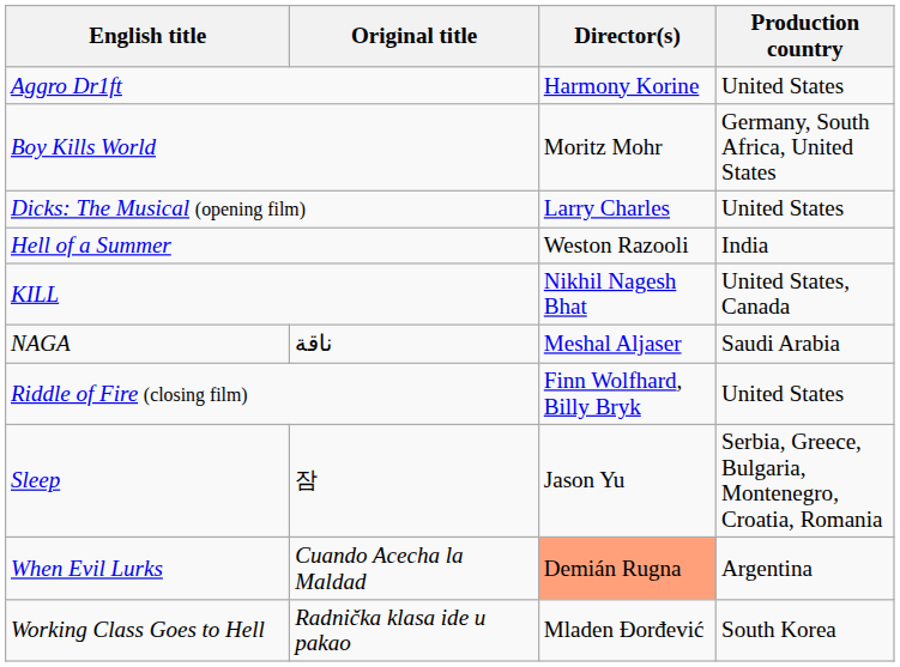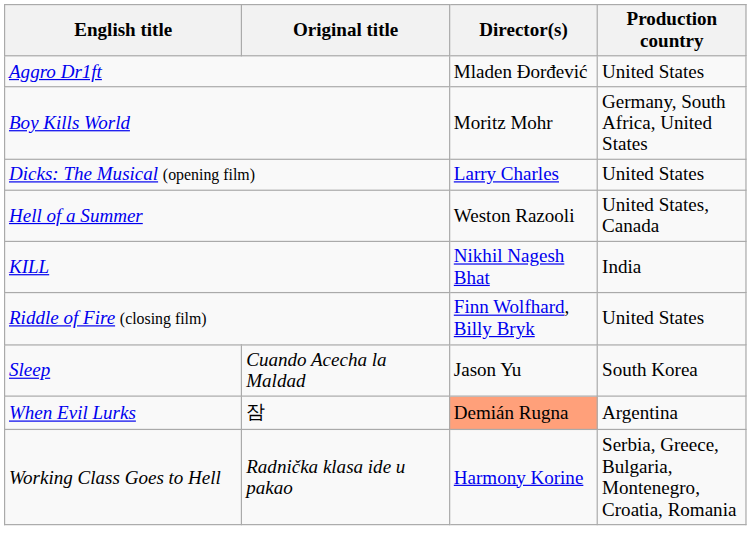 <table class="sortable wikitable" width="100%" cellpadding="5">
 <tr>
 <th scope="col" width="32%">English title</th>
 <th scope="col" width="28%">Original title</th>
 <th scope="col" width="20%">Director(s)</th>
 <th scope="col" width="20%">Production country</th>
 </tr>
 <tr>
 <td colspan=2><em><a href='#'>Aggro Dr1ft</a></em></td>
-<td><a href='#'>Harmony Korine</a></td>
+<td>Mladen Đorđević</td>
 <td>United States</td>
 </tr>
 <tr>
 <td colspan=2><em><a href='#'>Boy Kills World</a></em></td>
 <td>Moritz Mohr</td>
 <td>Germany, South Africa, United States</td>
 </tr>
 <tr>
 <td colspan=2><em><a href='#'>Dicks: The Musical</a></em> <small>(opening film)</small></td>
 <td><a href='#'>Larry Charles</a></td>
 <td>United States</td>
 </tr>
 <tr>
 <td colspan=2><em><a href='#'>Hell of a Summer</a></em></td>
 <td>Weston Razooli</td>
-<td>India</td>
+<td>United States, Canada</td>
 </tr>
 <tr>
 <td colspan=2><em><a href='#'>KILL</a></em></td>
 <td><a href='#'>Nikhil Nagesh Bhat</a></td>
-<td>United States, Canada</td>
-</tr>
-<tr>
-<td><em>NAGA</em></td>
-<td>ناقة</td>
-<td><a href='#'>Meshal Aljaser</a></td>
-<td>Saudi Arabia</td>
+<td>India</td>
 </tr>
 <tr>
 <td colspan=2><em><a href='#'>Riddle of Fire</a></em> <small>(closing film)</small></td>
 <td><a href='#'>Finn Wolfhard</a>, <a href='#'>Billy Bryk</a></td>
 <td>United States</td>
 </tr>
 <tr>
 <td><em><a href='#'>Sleep</a></em></td>
-<td>잠</td>
+<td><em>Cuando Acecha la Maldad</em></td>
 <td>Jason Yu</td>
-<td>Serbia, Greece, Bulgaria, Montenegro, Croatia, Romania</td>
+<td>South Korea</td>
 </tr>
 <tr>
 <td><em><a href='#'>When Evil Lurks</a></em></td>
-<td><em>Cuando Acecha la Maldad</em></td>
+<td>잠</td>
 <td style="background: lightsalmon;">Demián Rugna</td>
 <td>Argentina</td>
 </tr>
 <tr>
 <td><em>Working Class Goes to Hell</em></td>
 <td><em>Radnička klasa ide u pakao</em></td>
-<td>Mladen Đorđević</td>
-<td>South Korea</td>
+<td><a href='#'>Harmony Korine</a></td>
+<td>Serbia, Greece, Bulgaria, Montenegro, Croatia, Romania</td>
 </tr>
 </table>
